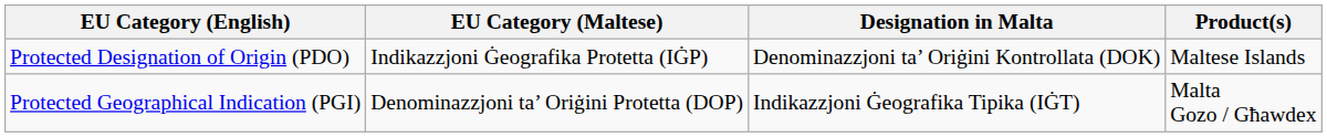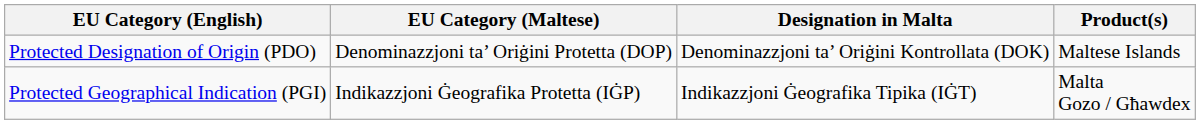 <table class="wikitable sortable">
 <tr>
 <th>EU Category (English)</th>
 <th>EU Category (Maltese)</th>
 <th>Designation in Malta</th>
 <th>Product(s)</th>
 </tr>
 <tr>
 <td><a href='#'>Protected Designation of Origin</a> (PDO)</td>
-<td>Indikazzjoni Ġeografika Protetta (IĠP)</td>
+<td>Denominazzjoni ta’ Oriġini Protetta (DOP)</td>
 <td>Denominazzjoni ta’ Oriġini Kontrollata (DOK)</td>
 <td>Maltese Islands</td>
 </tr>
 <tr>
 <td><a href='#'>Protected Geographical Indication</a> (PGI)</td>
-<td>Denominazzjoni ta’ Oriġini Protetta (DOP)</td>
+<td>Indikazzjoni Ġeografika Protetta (IĠP)</td>
 <td>Indikazzjoni Ġeografika Tipika (IĠT)</td>
 <td>Malta<br>Gozo / Għawdex</td>
 </tr>
 </table>
